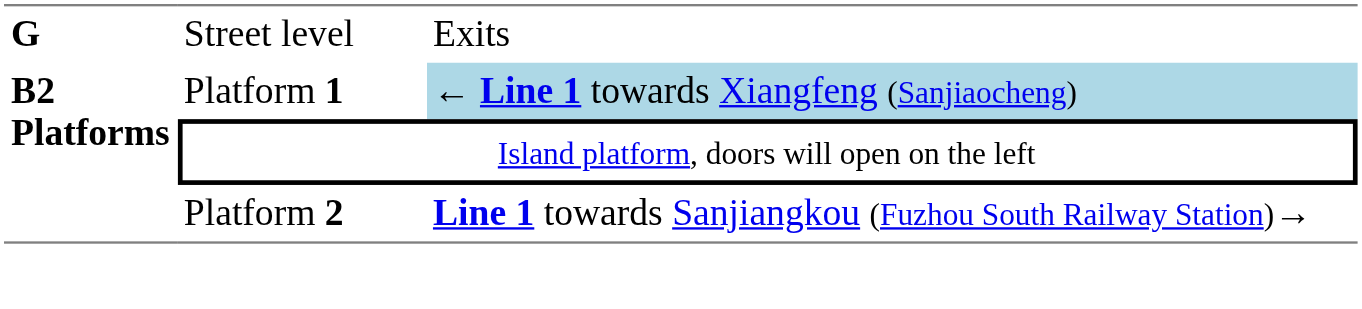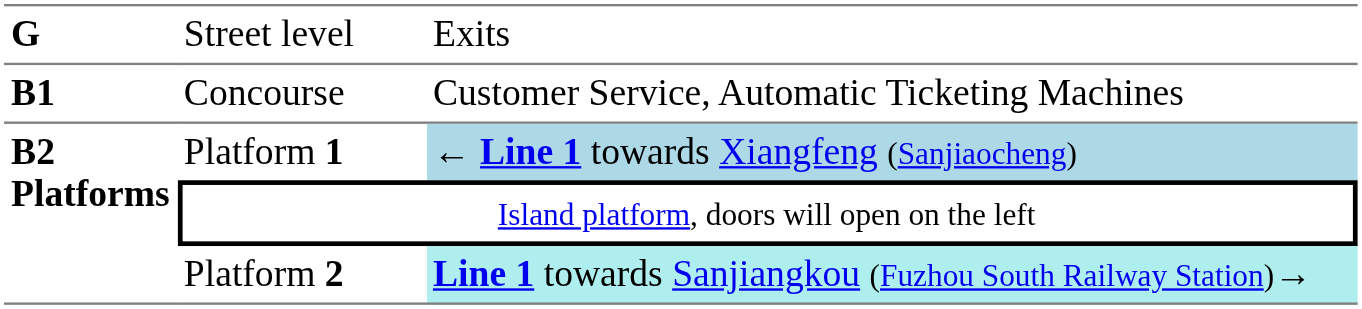 <table border="0" cellspacing="0" cellpadding="3">
 <tr>
 <td style="border-top:solid 1px gray;" width="50" valign="top"><strong>G</strong></td>
 <td style="border-top:solid 1px gray;" width="100" valign="top">Street level</td>
 <td style="border-top:solid 1px gray;" width="390" valign="top">Exits</td>
+</tr>
+<tr>
+<td style="border-bottom:solid 1px gray; border-top:solid 1px gray;" valign="top" width="50"><strong>B1</strong></td>
+<td style="border-bottom:solid 1px gray; border-top:solid 1px gray;" valign="top" width="100">Concourse</td>
+<td style="border-bottom:solid 1px gray; border-top:solid 1px gray;" valign="top" width="390">Customer Service, Automatic Ticketing Machines</td>
 </tr>
 <tr>
 <td rowspan="3" style="border-bottom:solid 1px gray;" valign="top"><strong>B2<br>Platforms</strong></td>
 <td>Platform <strong>1</strong></td>
 <td style="background: lightblue;">← <a href='#'><span><span><strong>Line 1</strong></span></span></a> towards <a href='#'>Xiangfeng</a> <small>(<a href='#'>Sanjiaocheng</a>)</small></td>
 </tr>
 <tr>
 <td colspan="2" style="border-right:solid 2px black;border-left:solid 2px black;border-top:solid 2px black;border-bottom:solid 2px black;text-align:center;"><small><a href='#'>Island platform</a>, doors will open on the left</small></td>
 </tr>
 <tr>
 <td style="border-bottom:solid 1px gray;">Platform <strong>2</strong></td>
-<td style="border-bottom:solid 1px gray;"> <a href='#'><span><span><strong>Line 1</strong></span></span></a>  towards <a href='#'>Sanjiangkou</a> <small>(<a href='#'>Fuzhou South Railway Station</a>)</small>→</td>
+<td style="background: paleturquoise; border-bottom:solid 1px gray;"> <a href='#'><span><span><strong>Line 1</strong></span></span></a>  towards <a href='#'>Sanjiangkou</a> <small>(<a href='#'>Fuzhou South Railway Station</a>)</small>→</td>
 </tr>
 <tr>
 </tr>
 </table>
